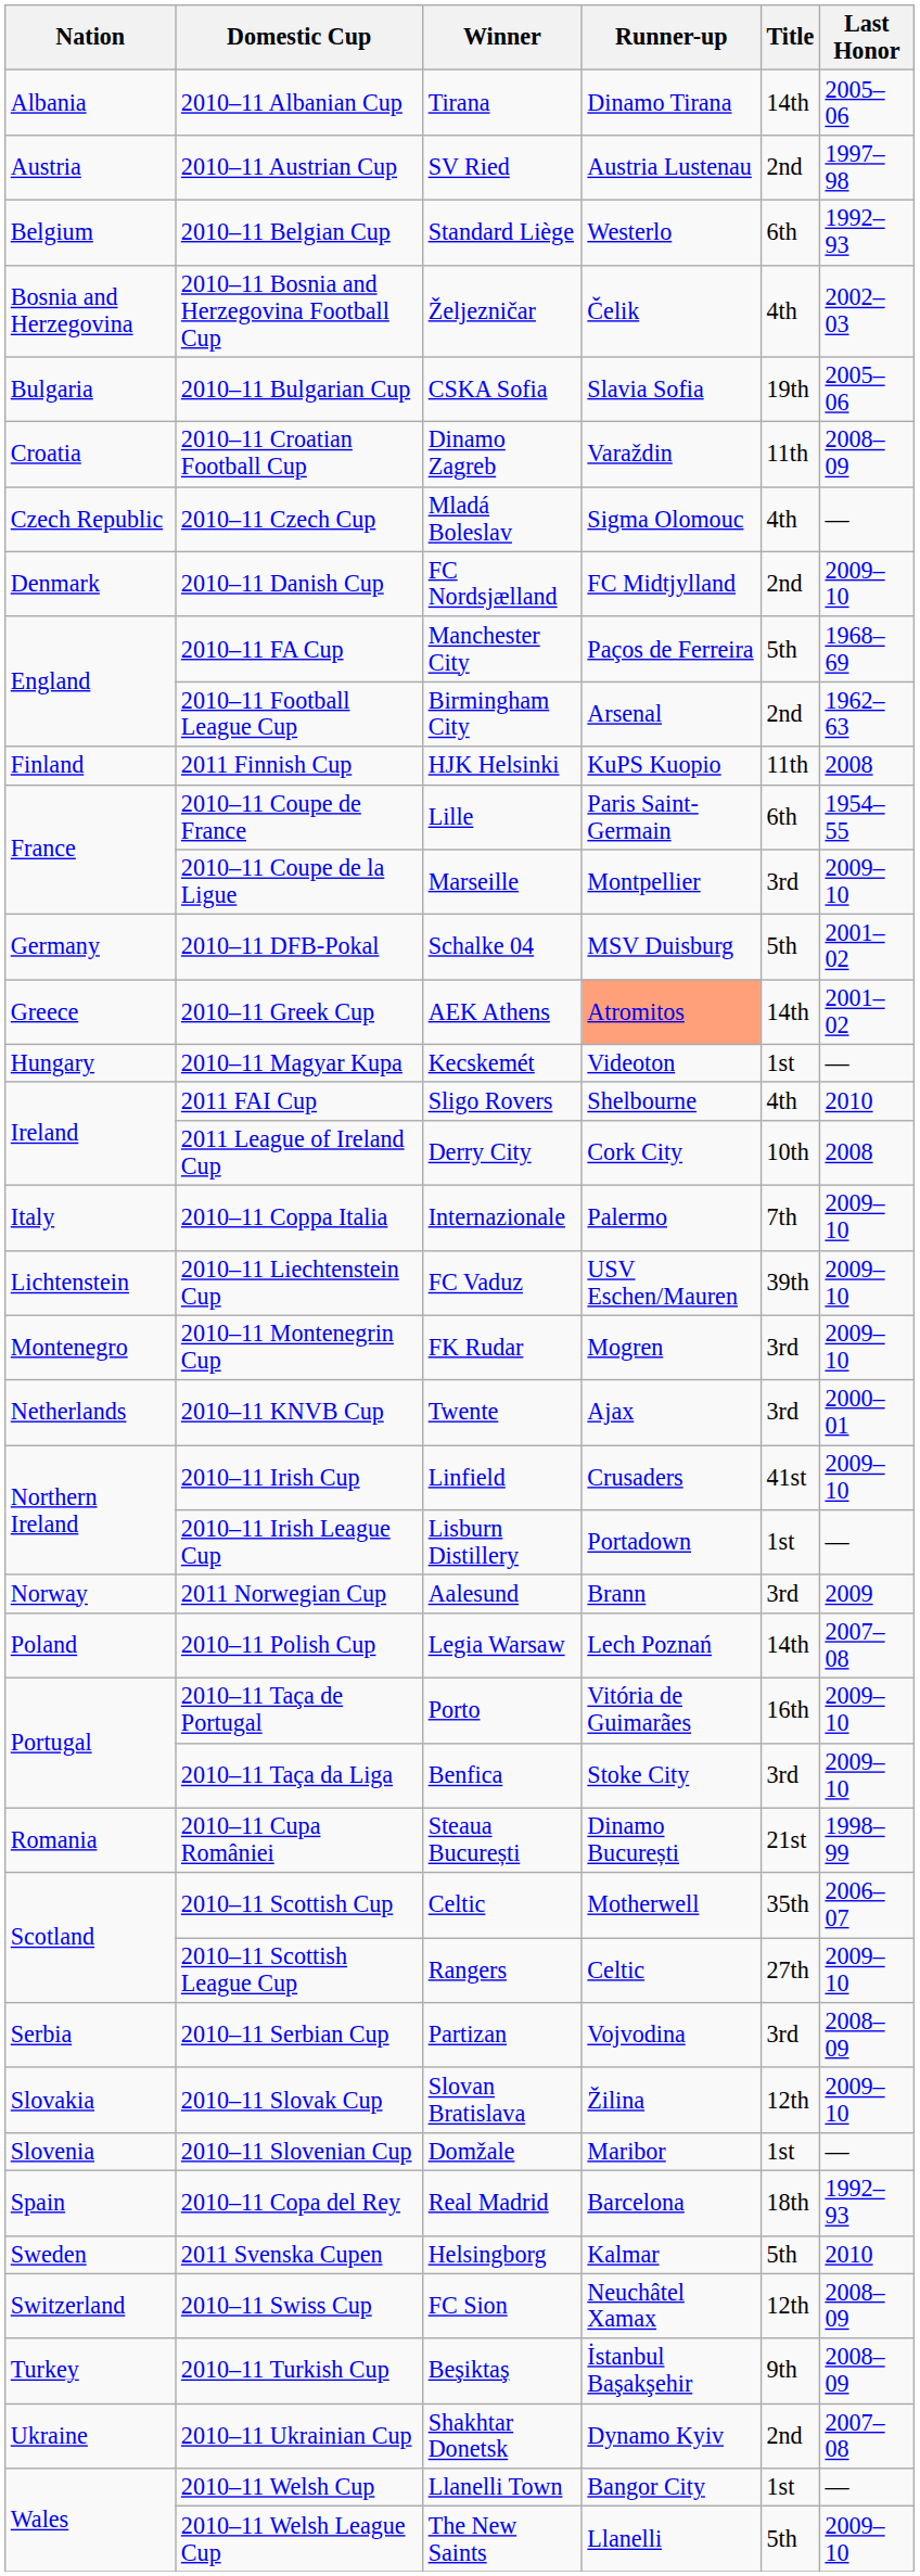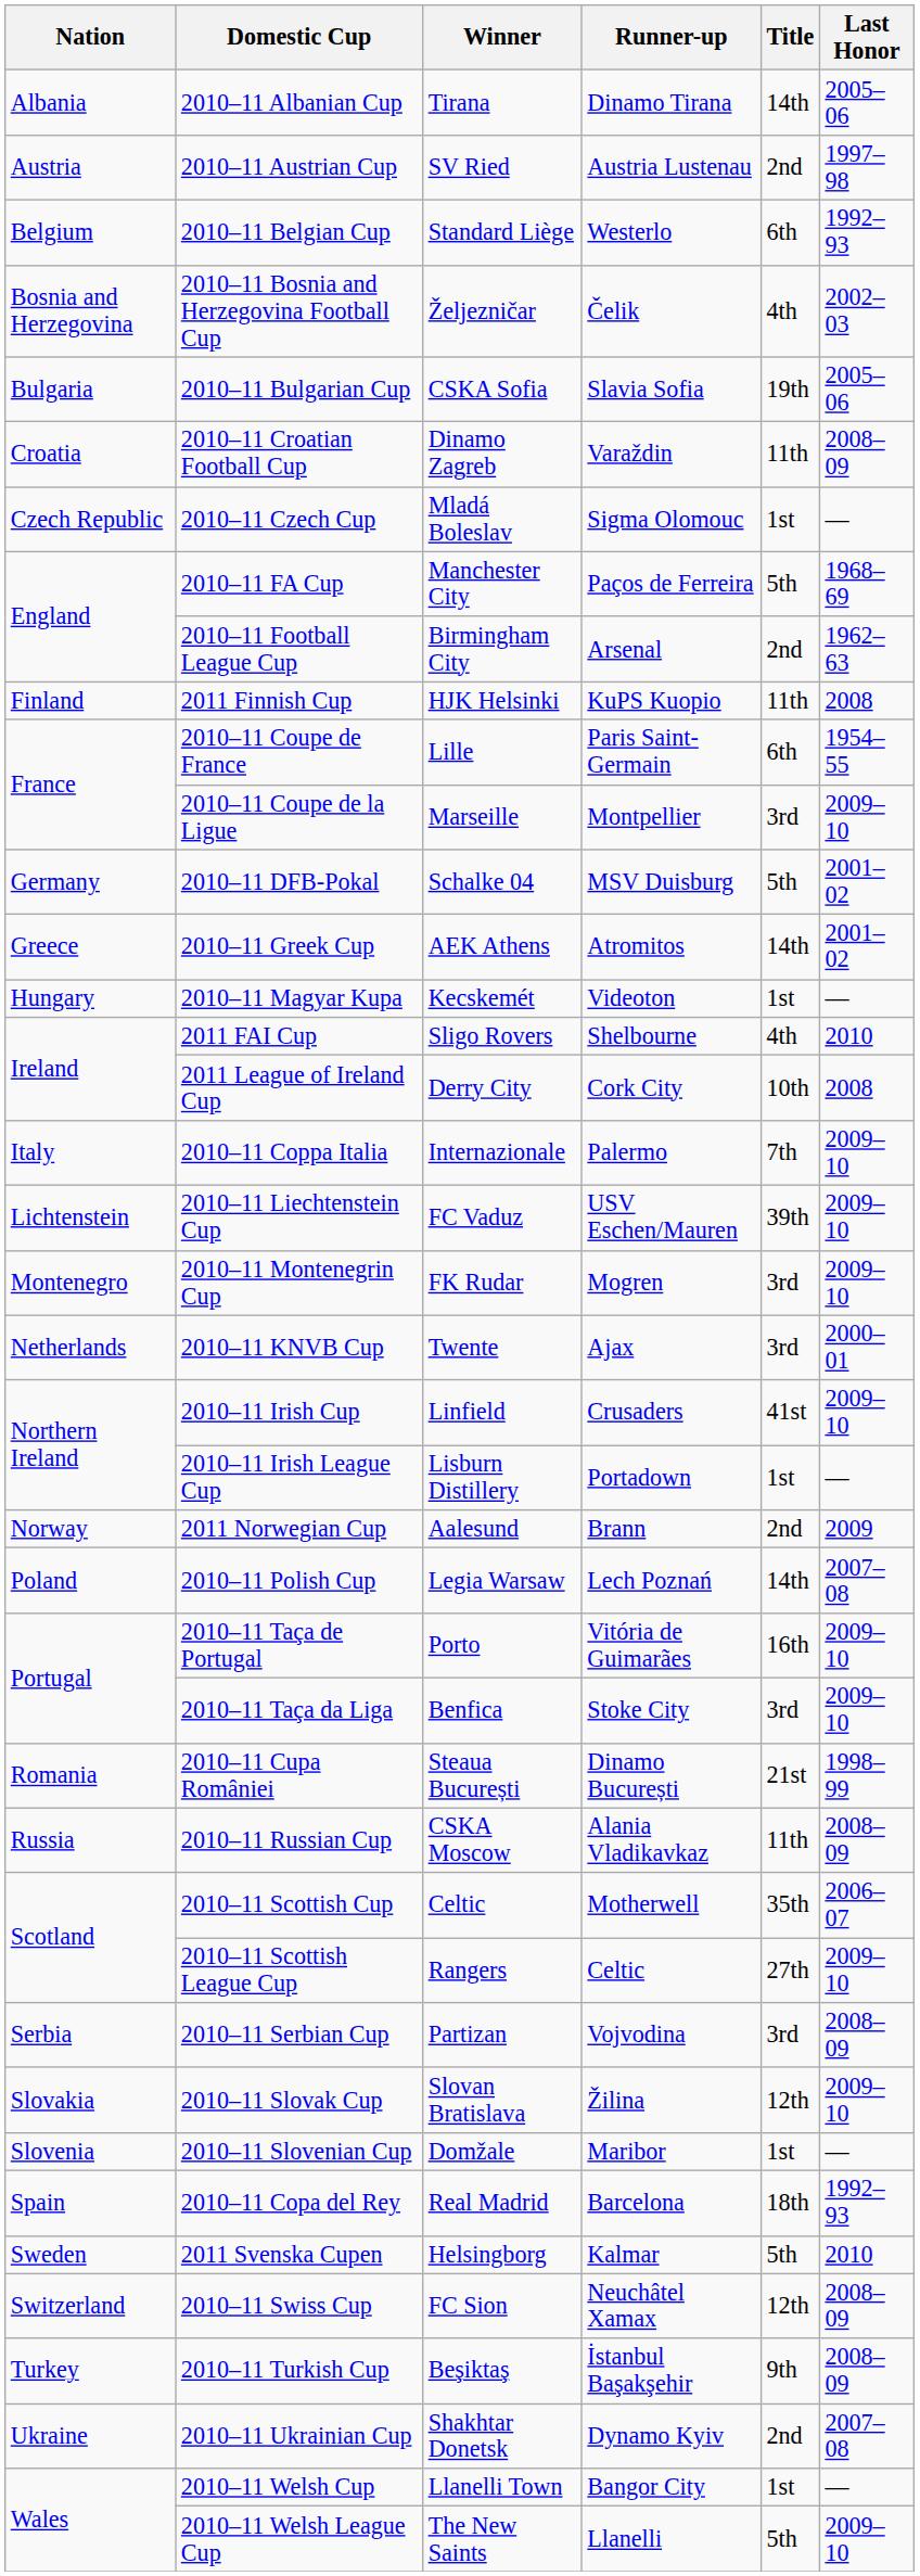 <table class="wikitable">
 <tr>
 <th>Nation</th>
 <th>Domestic Cup</th>
 <th>Winner</th>
 <th>Runner-up</th>
 <th>Title</th>
 <th>Last Honor</th>
 </tr>
 <tr>
 <td> <a href='#'>Albania</a></td>
 <td><a href='#'>2010–11 Albanian Cup</a></td>
 <td><a href='#'>Tirana</a></td>
 <td><a href='#'>Dinamo Tirana</a></td>
 <td>14th</td>
 <td><a href='#'>2005–06</a></td>
 </tr>
 <tr>
 <td> <a href='#'>Austria</a></td>
 <td><a href='#'>2010–11 Austrian Cup</a></td>
 <td><a href='#'>SV Ried</a></td>
 <td><a href='#'>Austria Lustenau</a></td>
 <td>2nd</td>
 <td><a href='#'>1997–98</a></td>
 </tr>
 <tr>
 <td> <a href='#'>Belgium</a></td>
 <td><a href='#'>2010–11 Belgian Cup</a></td>
 <td><a href='#'>Standard Liège</a></td>
 <td><a href='#'>Westerlo</a></td>
 <td>6th</td>
 <td><a href='#'>1992–93</a></td>
 </tr>
 <tr>
 <td> <a href='#'>Bosnia and Herzegovina</a></td>
 <td><a href='#'>2010–11 Bosnia and Herzegovina Football Cup</a></td>
 <td><a href='#'>Željezničar</a></td>
 <td><a href='#'>Čelik</a></td>
 <td>4th</td>
 <td><a href='#'>2002–03</a></td>
 </tr>
 <tr>
 <td> <a href='#'>Bulgaria</a></td>
 <td><a href='#'>2010–11 Bulgarian Cup</a></td>
 <td><a href='#'>CSKA Sofia</a></td>
 <td><a href='#'>Slavia Sofia</a></td>
 <td>19th</td>
 <td><a href='#'>2005–06</a></td>
 </tr>
 <tr>
 <td> <a href='#'>Croatia</a></td>
 <td><a href='#'>2010–11 Croatian Football Cup</a></td>
 <td><a href='#'>Dinamo Zagreb</a></td>
 <td><a href='#'>Varaždin</a></td>
 <td>11th</td>
 <td><a href='#'>2008–09</a></td>
 </tr>
 <tr>
 <td> <a href='#'>Czech Republic</a></td>
 <td><a href='#'>2010–11 Czech Cup</a></td>
 <td><a href='#'>Mladá Boleslav</a></td>
 <td><a href='#'>Sigma Olomouc</a></td>
-<td>4th</td>
+<td>1st</td>
 <td>—</td>
-</tr>
-<tr>
-<td> <a href='#'>Denmark</a></td>
-<td><a href='#'>2010–11 Danish Cup</a></td>
-<td><a href='#'>FC Nordsjælland</a></td>
-<td><a href='#'>FC Midtjylland</a></td>
-<td>2nd</td>
-<td><a href='#'>2009–10</a></td>
 </tr>
 <tr>
 <td rowspan="2"> <a href='#'>England</a></td>
 <td><a href='#'>2010–11 FA Cup</a></td>
 <td><a href='#'>Manchester City</a></td>
 <td><a href='#'>Paços de Ferreira</a></td>
 <td>5th</td>
 <td><a href='#'>1968–69</a></td>
 </tr>
 <tr>
 <td><a href='#'>2010–11 Football League Cup</a></td>
 <td><a href='#'>Birmingham City</a></td>
 <td><a href='#'>Arsenal</a></td>
 <td>2nd</td>
 <td><a href='#'>1962–63</a></td>
 </tr>
 <tr>
 <td> <a href='#'>Finland</a></td>
 <td><a href='#'>2011 Finnish Cup</a></td>
 <td><a href='#'>HJK Helsinki</a></td>
 <td><a href='#'>KuPS Kuopio</a></td>
 <td>11th</td>
 <td><a href='#'>2008</a></td>
 </tr>
 <tr>
 <td rowspan="2"> <a href='#'>France</a></td>
 <td><a href='#'>2010–11 Coupe de France</a></td>
 <td><a href='#'>Lille</a></td>
 <td><a href='#'>Paris Saint-Germain</a></td>
 <td>6th</td>
 <td><a href='#'>1954–55</a></td>
 </tr>
 <tr>
 <td><a href='#'>2010–11 Coupe de la Ligue</a></td>
 <td><a href='#'>Marseille</a></td>
 <td><a href='#'>Montpellier</a></td>
 <td>3rd</td>
 <td><a href='#'>2009–10</a></td>
 </tr>
 <tr>
 <td> <a href='#'>Germany</a></td>
 <td><a href='#'>2010–11 DFB-Pokal</a></td>
 <td><a href='#'>Schalke 04</a></td>
 <td><a href='#'>MSV Duisburg</a></td>
 <td>5th</td>
 <td><a href='#'>2001–02</a></td>
 </tr>
 <tr>
 <td> <a href='#'>Greece</a></td>
 <td><a href='#'>2010–11 Greek Cup</a></td>
 <td><a href='#'>AEK Athens</a></td>
-<td style="background: lightsalmon;"><a href='#'>Atromitos</a></td>
+<td><a href='#'>Atromitos</a></td>
 <td>14th</td>
 <td><a href='#'>2001–02</a></td>
 </tr>
 <tr>
 <td> <a href='#'>Hungary</a></td>
 <td><a href='#'>2010–11 Magyar Kupa</a></td>
 <td><a href='#'>Kecskemét</a></td>
 <td><a href='#'>Videoton</a></td>
 <td>1st</td>
 <td>—</td>
 </tr>
 <tr>
 <td rowspan="2"> <a href='#'>Ireland</a></td>
 <td><a href='#'>2011 FAI Cup</a></td>
 <td><a href='#'>Sligo Rovers</a></td>
 <td><a href='#'>Shelbourne</a></td>
 <td>4th</td>
 <td><a href='#'>2010</a></td>
 </tr>
 <tr>
 <td><a href='#'>2011 League of Ireland Cup</a></td>
 <td><a href='#'>Derry City</a></td>
 <td><a href='#'>Cork City</a></td>
 <td>10th</td>
 <td><a href='#'>2008</a></td>
 </tr>
 <tr>
 <td> <a href='#'>Italy</a></td>
 <td><a href='#'>2010–11 Coppa Italia</a></td>
 <td><a href='#'>Internazionale</a></td>
 <td><a href='#'>Palermo</a></td>
 <td>7th</td>
 <td><a href='#'>2009–10</a></td>
 </tr>
 <tr>
 <td> <a href='#'>Lichtenstein</a></td>
 <td><a href='#'>2010–11 Liechtenstein Cup</a></td>
 <td><a href='#'>FC Vaduz</a></td>
 <td><a href='#'>USV Eschen/Mauren</a></td>
 <td>39th</td>
 <td><a href='#'>2009–10</a></td>
 </tr>
 <tr>
 <td> <a href='#'>Montenegro</a></td>
 <td><a href='#'>2010–11 Montenegrin Cup</a></td>
 <td><a href='#'>FK Rudar</a></td>
 <td><a href='#'>Mogren</a></td>
 <td>3rd</td>
 <td><a href='#'>2009–10</a></td>
 </tr>
 <tr>
 <td> <a href='#'>Netherlands</a></td>
 <td><a href='#'>2010–11 KNVB Cup</a></td>
 <td><a href='#'>Twente</a></td>
 <td><a href='#'>Ajax</a></td>
 <td>3rd</td>
 <td><a href='#'>2000–01</a></td>
 </tr>
 <tr>
 <td rowspan="2"> <a href='#'>Northern Ireland</a></td>
 <td><a href='#'>2010–11 Irish Cup</a></td>
 <td><a href='#'>Linfield</a></td>
 <td><a href='#'>Crusaders</a></td>
 <td>41st</td>
 <td><a href='#'>2009–10</a></td>
 </tr>
 <tr>
 <td><a href='#'>2010–11 Irish League Cup</a></td>
 <td><a href='#'>Lisburn Distillery</a></td>
 <td><a href='#'>Portadown</a></td>
 <td>1st</td>
 <td>—</td>
 </tr>
 <tr>
 <td> <a href='#'>Norway</a></td>
 <td><a href='#'>2011 Norwegian Cup</a></td>
 <td><a href='#'>Aalesund</a></td>
 <td><a href='#'>Brann</a></td>
-<td>3rd</td>
+<td>2nd</td>
 <td><a href='#'>2009</a></td>
 </tr>
 <tr>
 <td> <a href='#'>Poland</a></td>
 <td><a href='#'>2010–11 Polish Cup</a></td>
 <td><a href='#'>Legia Warsaw</a></td>
 <td><a href='#'>Lech Poznań</a></td>
 <td>14th</td>
 <td><a href='#'>2007–08</a></td>
 </tr>
 <tr>
 <td rowspan="2"> <a href='#'>Portugal</a></td>
 <td><a href='#'>2010–11 Taça de Portugal</a></td>
 <td><a href='#'>Porto</a></td>
 <td><a href='#'>Vitória de Guimarães</a></td>
 <td>16th</td>
 <td><a href='#'>2009–10</a></td>
 </tr>
 <tr>
 <td><a href='#'>2010–11 Taça da Liga</a></td>
 <td><a href='#'>Benfica</a></td>
 <td><a href='#'>Stoke City</a></td>
 <td>3rd</td>
 <td><a href='#'>2009–10</a></td>
 </tr>
 <tr>
 <td> <a href='#'>Romania</a></td>
 <td><a href='#'>2010–11 Cupa României</a></td>
 <td><a href='#'>Steaua București</a></td>
 <td><a href='#'>Dinamo București</a></td>
 <td>21st</td>
 <td><a href='#'>1998–99</a></td>
+</tr>
+<tr>
+<td> <a href='#'>Russia</a></td>
+<td><a href='#'>2010–11 Russian Cup</a></td>
+<td><a href='#'>CSKA Moscow</a></td>
+<td><a href='#'>Alania Vladikavkaz</a></td>
+<td>11th</td>
+<td><a href='#'>2008–09</a></td>
 </tr>
 <tr>
 <td rowspan="2"> <a href='#'>Scotland</a></td>
 <td><a href='#'>2010–11 Scottish Cup</a></td>
 <td><a href='#'>Celtic</a></td>
 <td><a href='#'>Motherwell</a></td>
 <td>35th</td>
 <td><a href='#'>2006–07</a></td>
 </tr>
 <tr>
 <td><a href='#'>2010–11 Scottish League Cup</a></td>
 <td><a href='#'>Rangers</a></td>
 <td><a href='#'>Celtic</a></td>
 <td>27th</td>
 <td><a href='#'>2009–10</a></td>
 </tr>
 <tr>
 <td> <a href='#'>Serbia</a></td>
 <td><a href='#'>2010–11 Serbian Cup</a></td>
 <td><a href='#'>Partizan</a></td>
 <td><a href='#'>Vojvodina</a></td>
 <td>3rd</td>
 <td><a href='#'>2008–09</a></td>
 </tr>
 <tr>
 <td> <a href='#'>Slovakia</a></td>
 <td><a href='#'>2010–11 Slovak Cup</a></td>
 <td><a href='#'>Slovan Bratislava</a></td>
 <td><a href='#'>Žilina</a></td>
 <td>12th</td>
 <td><a href='#'>2009–10</a></td>
 </tr>
 <tr>
 <td> <a href='#'>Slovenia</a></td>
 <td><a href='#'>2010–11 Slovenian Cup</a></td>
 <td><a href='#'>Domžale</a></td>
 <td><a href='#'>Maribor</a></td>
 <td>1st</td>
 <td>—</td>
 </tr>
 <tr>
 <td> <a href='#'>Spain</a></td>
 <td><a href='#'>2010–11 Copa del Rey</a></td>
 <td><a href='#'>Real Madrid</a></td>
 <td><a href='#'>Barcelona</a></td>
 <td>18th</td>
 <td><a href='#'>1992–93</a></td>
 </tr>
 <tr>
 <td> <a href='#'>Sweden</a></td>
 <td><a href='#'>2011 Svenska Cupen</a></td>
 <td><a href='#'>Helsingborg</a></td>
 <td><a href='#'>Kalmar</a></td>
 <td>5th</td>
 <td><a href='#'>2010</a></td>
 </tr>
 <tr>
 <td> <a href='#'>Switzerland</a></td>
 <td><a href='#'>2010–11 Swiss Cup</a></td>
 <td><a href='#'>FC Sion</a></td>
 <td><a href='#'>Neuchâtel Xamax</a></td>
 <td>12th</td>
 <td><a href='#'>2008–09</a></td>
 </tr>
 <tr>
 <td> <a href='#'>Turkey</a></td>
 <td><a href='#'>2010–11 Turkish Cup</a></td>
 <td><a href='#'>Beşiktaş</a></td>
 <td><a href='#'>İstanbul Başakşehir</a></td>
 <td>9th</td>
 <td><a href='#'>2008–09</a></td>
 </tr>
 <tr>
 <td> <a href='#'>Ukraine</a></td>
 <td><a href='#'>2010–11 Ukrainian Cup</a></td>
 <td><a href='#'>Shakhtar Donetsk</a></td>
 <td><a href='#'>Dynamo Kyiv</a></td>
 <td>2nd</td>
 <td><a href='#'>2007–08</a></td>
 </tr>
 <tr>
 <td rowspan="2"> <a href='#'>Wales</a></td>
 <td><a href='#'>2010–11 Welsh Cup</a></td>
 <td><a href='#'>Llanelli Town</a></td>
 <td><a href='#'>Bangor City</a></td>
 <td>1st</td>
 <td>—</td>
 </tr>
 <tr>
 <td><a href='#'>2010–11 Welsh League Cup</a></td>
 <td><a href='#'>The New Saints</a></td>
 <td><a href='#'>Llanelli</a></td>
 <td>5th</td>
 <td><a href='#'>2009–10</a></td>
 </tr>
 </table>
